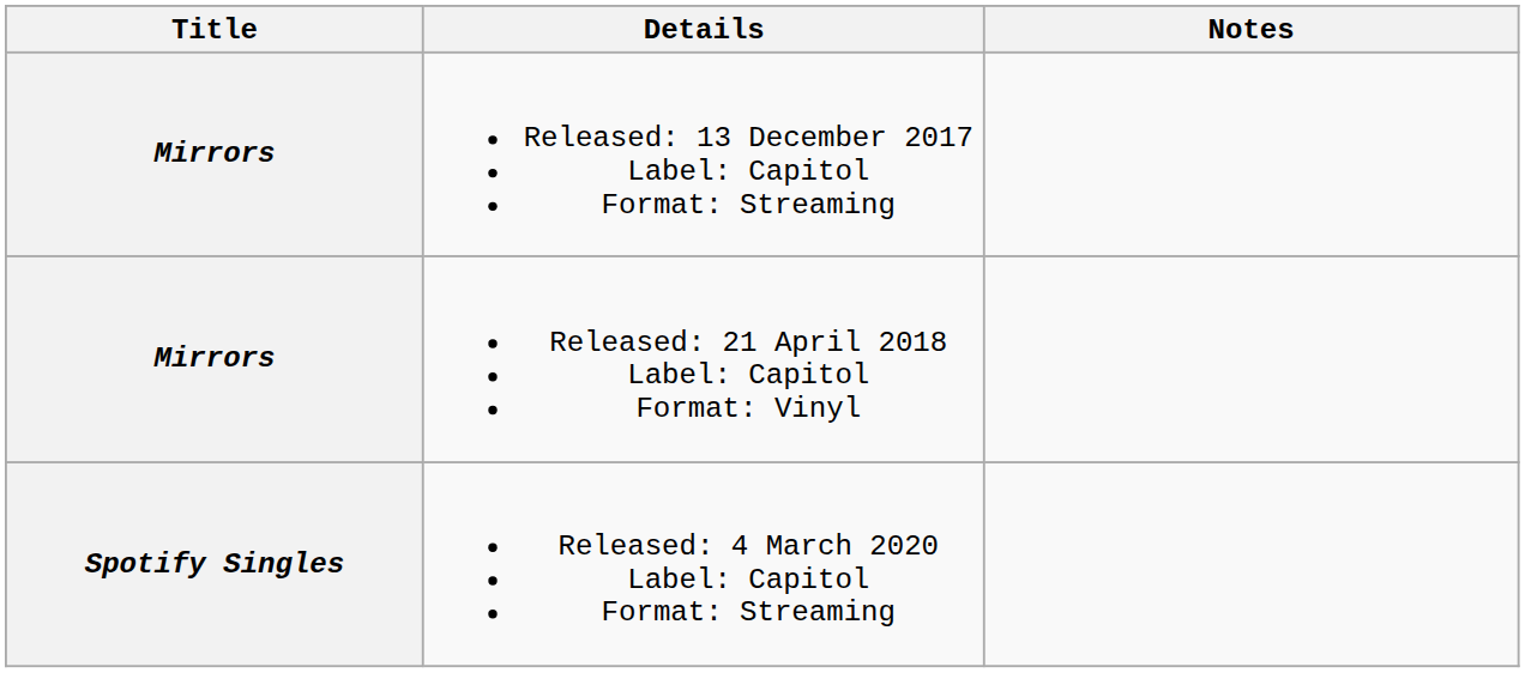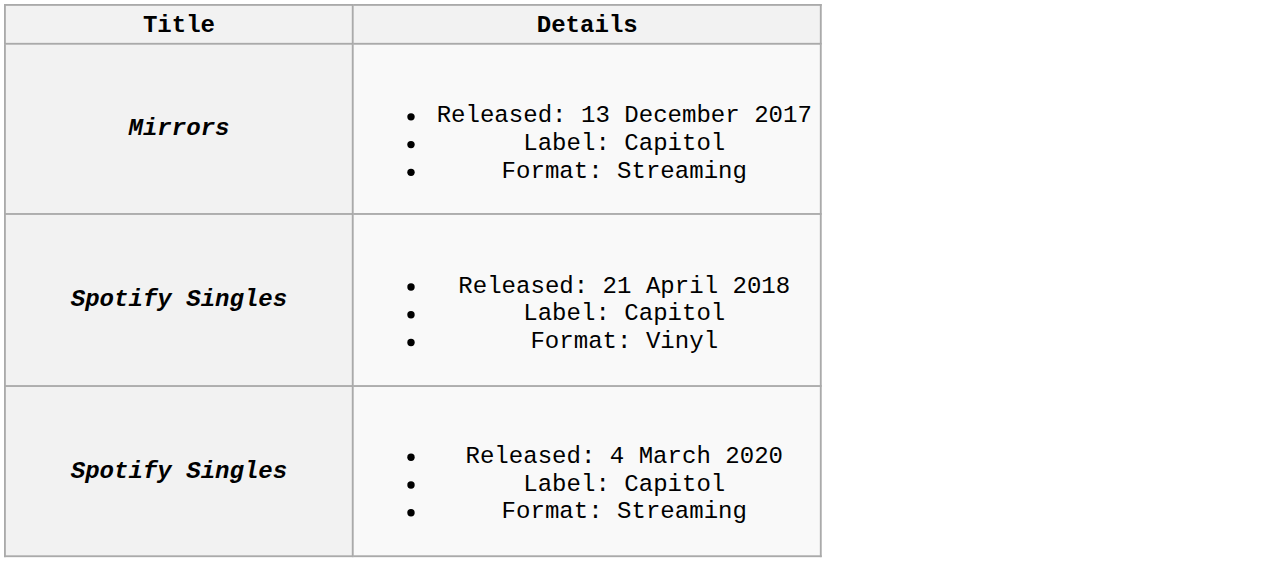 <table class="wikitable plainrowheaders" style="text-align:center;">
 <tr>
 <th scope="col" style="width:14em;">Title</th>
 <th scope="col" style="width:19em;">Details</th>
-<th scope="col" style="width:18em;">Notes</th>
 </tr>
 <tr>
 <th scope="row"><em>Mirrors</em></th>
 <td><br><ul><li>Released: 13 December 2017</li><li>Label: Capitol</li><li>Format: Streaming</li></ul></td>
-<td><br></td>
 </tr>
 <tr>
-<th scope="row"><em>Mirrors</em></th>
+<th scope="row"><em>Spotify Singles</em></th>
 <td><br><ul><li>Released: 21 April 2018</li><li>Label: Capitol</li><li>Format: Vinyl</li></ul></td>
-<td><br></td>
 </tr>
 <tr>
 <th scope="row"><em>Spotify Singles</em></th>
 <td><br><ul><li>Released: 4 March 2020</li><li>Label: Capitol</li><li>Format: Streaming</li></ul></td>
-<td><br></td>
 </tr>
 </table>
